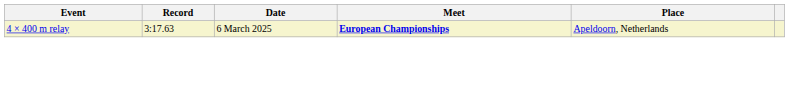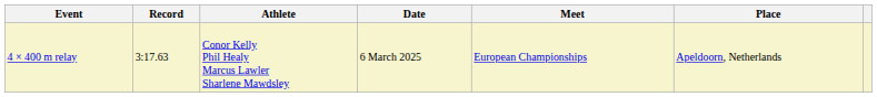 <table class="wikitable" style="font-size:95%; width: 95%;">
 <tr>
 <th>Event</th>
 <th>Record</th>
+<th>Athlete</th>
 <th>Date</th>
 <th>Meet</th>
 <th>Place</th>
 <th></th>
 </tr>
 <tr style="background:#f6F5CE;">
 <td><a href='#'>4 × 400 m relay</a></td>
 <td>3:17.63</td>
+<td><br><a href='#'>Conor Kelly</a><br><a href='#'>Phil Healy</a><br><a href='#'>Marcus Lawler</a><br><a href='#'>Sharlene Mawdsley</a></td>
 <td>6 March 2025</td>
-<td><strong><a href='#'>European Championships</a></strong></td>
+<td><a href='#'>European Championships</a></td>
 <td><a href='#'>Apeldoorn</a>, Netherlands</td>
 <td></td>
 </tr>
 </table>
